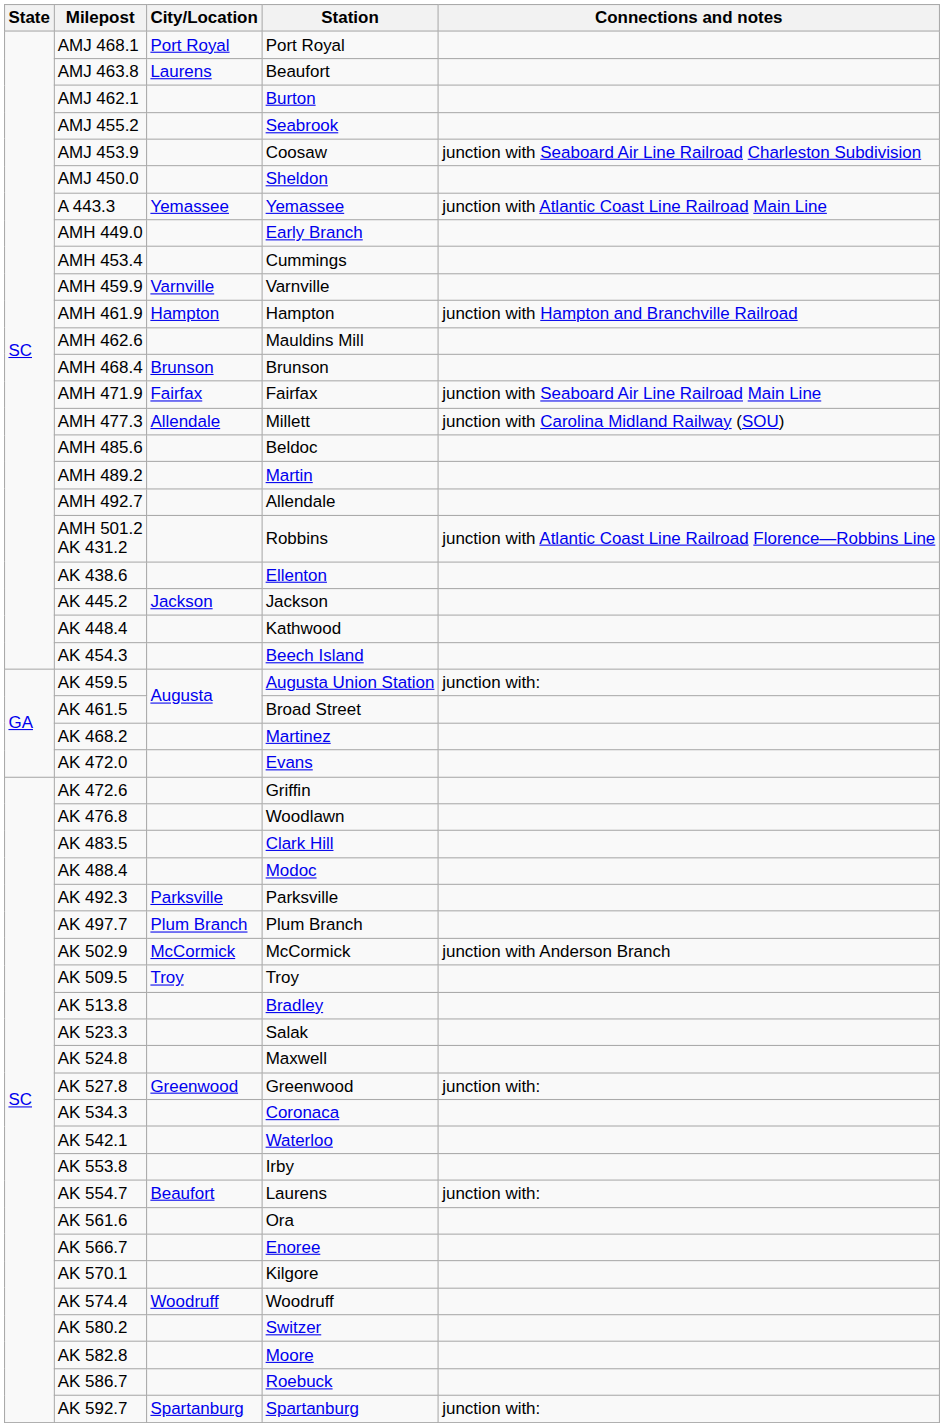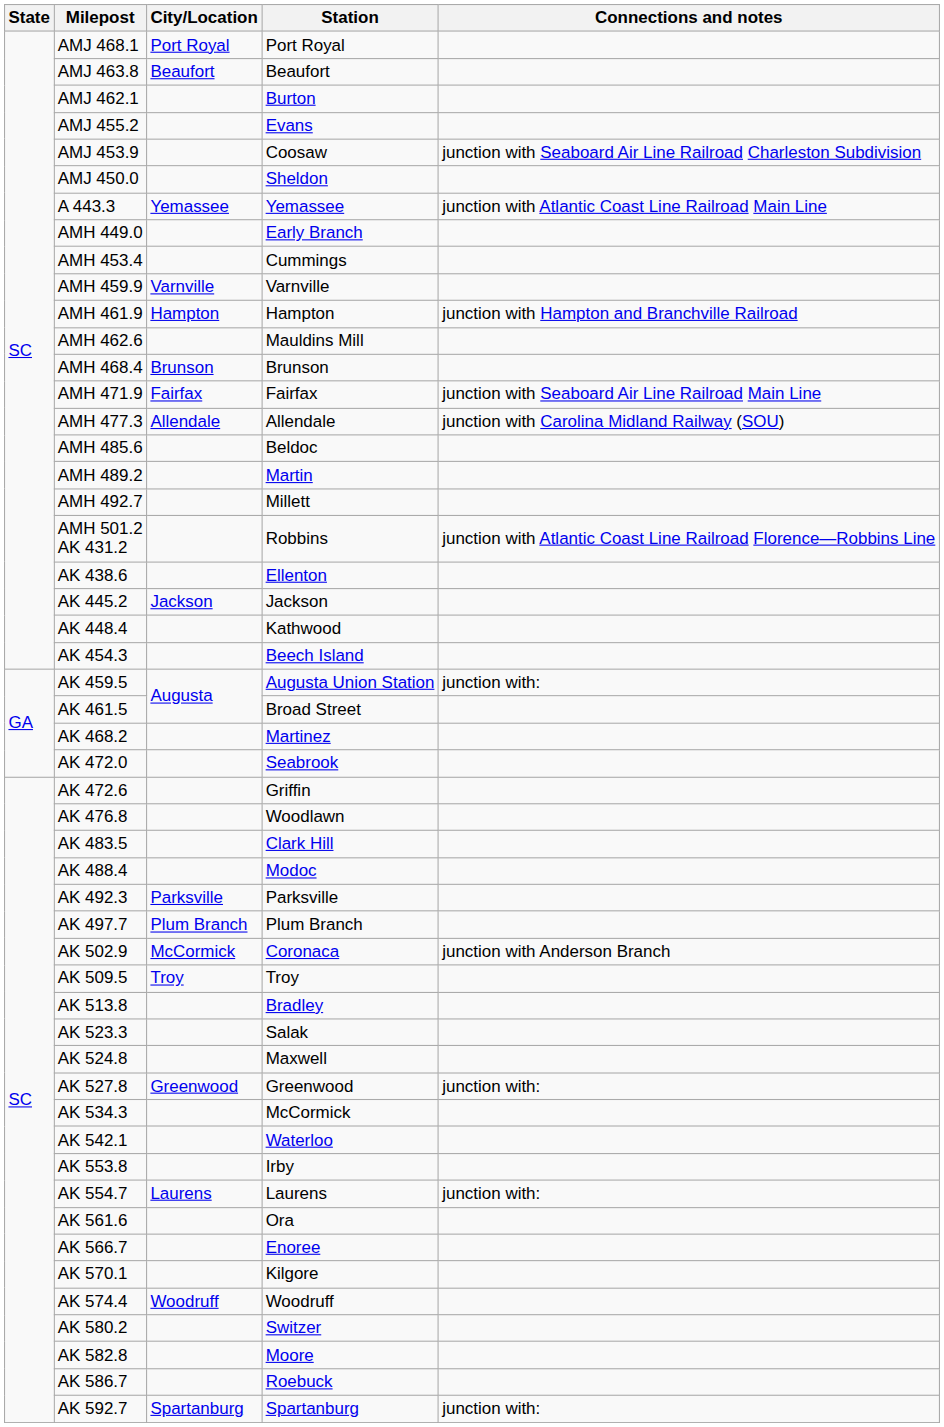 <table class="wikitable">
 <tr>
 <th>State</th>
 <th>Milepost</th>
 <th>City/Location</th>
 <th>Station</th>
 <th>Connections and notes</th>
 </tr>
 <tr>
 <td ! rowspan="23"><a href='#'>SC</a></td>
 <td>AMJ 468.1</td>
 <td><a href='#'>Port Royal</a></td>
 <td>Port Royal</td>
 <td></td>
 </tr>
 <tr>
 <td>AMJ 463.8</td>
-<td><a href='#'>Laurens</a></td>
+<td><a href='#'>Beaufort</a></td>
 <td>Beaufort</td>
 <td></td>
 </tr>
 <tr>
 <td>AMJ 462.1</td>
 <td></td>
 <td><a href='#'>Burton</a></td>
 <td></td>
 </tr>
 <tr>
 <td>AMJ 455.2</td>
 <td></td>
-<td><a href='#'>Seabrook</a></td>
+<td><a href='#'>Evans</a></td>
 <td></td>
 </tr>
 <tr>
 <td>AMJ 453.9</td>
 <td></td>
 <td>Coosaw</td>
 <td>junction with <a href='#'>Seaboard Air Line Railroad</a> <a href='#'>Charleston Subdivision</a></td>
 </tr>
 <tr>
 <td>AMJ 450.0</td>
 <td></td>
 <td><a href='#'>Sheldon</a></td>
 <td></td>
 </tr>
 <tr>
 <td>A 443.3</td>
 <td><a href='#'>Yemassee</a></td>
 <td><a href='#'>Yemassee</a></td>
 <td>junction with <a href='#'>Atlantic Coast Line Railroad</a> <a href='#'>Main Line</a></td>
 </tr>
 <tr>
 <td>AMH 449.0</td>
 <td></td>
 <td><a href='#'>Early Branch</a></td>
 <td></td>
 </tr>
 <tr>
 <td>AMH 453.4</td>
 <td></td>
 <td>Cummings</td>
 <td></td>
 </tr>
 <tr>
 <td>AMH 459.9</td>
 <td><a href='#'>Varnville</a></td>
 <td>Varnville</td>
 <td></td>
 </tr>
 <tr>
 <td>AMH 461.9</td>
 <td><a href='#'>Hampton</a></td>
 <td>Hampton</td>
 <td>junction with <a href='#'>Hampton and Branchville Railroad</a></td>
 </tr>
 <tr>
 <td>AMH 462.6</td>
 <td></td>
 <td>Mauldins Mill</td>
 <td></td>
 </tr>
 <tr>
 <td>AMH 468.4</td>
 <td><a href='#'>Brunson</a></td>
 <td>Brunson</td>
 <td></td>
 </tr>
 <tr>
 <td>AMH 471.9</td>
 <td><a href='#'>Fairfax</a></td>
 <td>Fairfax</td>
 <td>junction with <a href='#'>Seaboard Air Line Railroad</a> <a href='#'>Main Line</a></td>
 </tr>
 <tr>
 <td>AMH 477.3</td>
 <td><a href='#'>Allendale</a></td>
-<td>Millett</td>
+<td>Allendale</td>
 <td>junction with <a href='#'>Carolina Midland Railway</a> (<a href='#'>SOU</a>)</td>
 </tr>
 <tr>
 <td>AMH 485.6</td>
 <td></td>
 <td>Beldoc</td>
 <td></td>
 </tr>
 <tr>
 <td>AMH 489.2</td>
 <td></td>
 <td><a href='#'>Martin</a></td>
 <td></td>
 </tr>
 <tr>
 <td>AMH 492.7</td>
 <td></td>
-<td>Allendale</td>
+<td>Millett</td>
 <td></td>
 </tr>
 <tr>
 <td>AMH 501.2<br>AK 431.2</td>
 <td></td>
 <td>Robbins</td>
 <td>junction with <a href='#'>Atlantic Coast Line Railroad</a> <a href='#'>Florence—Robbins Line</a></td>
 </tr>
 <tr>
 <td>AK 438.6</td>
 <td></td>
 <td><a href='#'>Ellenton</a></td>
 <td></td>
 </tr>
 <tr>
 <td>AK 445.2</td>
 <td><a href='#'>Jackson</a></td>
 <td>Jackson</td>
 <td></td>
 </tr>
 <tr>
 <td>AK 448.4</td>
 <td></td>
 <td>Kathwood</td>
 <td></td>
 </tr>
 <tr>
 <td>AK 454.3</td>
 <td></td>
 <td><a href='#'>Beech Island</a></td>
 <td></td>
 </tr>
 <tr>
 <td ! rowspan="4"><a href='#'>GA</a></td>
 <td>AK 459.5</td>
 <td ! rowspan="2"><a href='#'>Augusta</a></td>
 <td><a href='#'>Augusta Union Station</a></td>
 <td>junction with:<br></td>
 </tr>
 <tr>
 <td>AK 461.5</td>
 <td>Broad Street</td>
 <td></td>
 </tr>
 <tr>
 <td>AK 468.2</td>
 <td></td>
 <td><a href='#'>Martinez</a></td>
 <td></td>
 </tr>
 <tr>
 <td>AK 472.0</td>
 <td></td>
-<td><a href='#'>Evans</a></td>
+<td><a href='#'>Seabrook</a></td>
 <td></td>
 </tr>
 <tr>
 <td ! rowspan="24"><a href='#'>SC</a></td>
 <td>AK 472.6</td>
 <td></td>
 <td>Griffin</td>
 <td></td>
 </tr>
 <tr>
 <td>AK 476.8</td>
 <td></td>
 <td>Woodlawn</td>
 <td></td>
 </tr>
 <tr>
 <td>AK 483.5</td>
 <td></td>
 <td><a href='#'>Clark Hill</a></td>
 <td></td>
 </tr>
 <tr>
 <td>AK 488.4</td>
 <td></td>
 <td><a href='#'>Modoc</a></td>
 <td></td>
 </tr>
 <tr>
 <td>AK 492.3</td>
 <td><a href='#'>Parksville</a></td>
 <td>Parksville</td>
 <td></td>
 </tr>
 <tr>
 <td>AK 497.7</td>
 <td><a href='#'>Plum Branch</a></td>
 <td>Plum Branch</td>
 <td></td>
 </tr>
 <tr>
 <td>AK 502.9</td>
 <td><a href='#'>McCormick</a></td>
-<td>McCormick</td>
+<td><a href='#'>Coronaca</a></td>
 <td>junction with Anderson Branch</td>
 </tr>
 <tr>
 <td>AK 509.5</td>
 <td><a href='#'>Troy</a></td>
 <td>Troy</td>
 <td></td>
 </tr>
 <tr>
 <td>AK 513.8</td>
 <td></td>
 <td><a href='#'>Bradley</a></td>
 <td></td>
 </tr>
 <tr>
 <td>AK 523.3</td>
 <td></td>
 <td>Salak</td>
 <td></td>
 </tr>
 <tr>
 <td>AK 524.8</td>
 <td></td>
 <td>Maxwell</td>
 <td></td>
 </tr>
 <tr>
 <td>AK 527.8</td>
 <td><a href='#'>Greenwood</a></td>
 <td>Greenwood</td>
 <td>junction with:<br></td>
 </tr>
 <tr>
 <td>AK 534.3</td>
 <td></td>
-<td><a href='#'>Coronaca</a></td>
+<td>McCormick</td>
 <td></td>
 </tr>
 <tr>
 <td>AK 542.1</td>
 <td></td>
 <td><a href='#'>Waterloo</a></td>
 <td></td>
 </tr>
 <tr>
 <td>AK 553.8</td>
 <td></td>
 <td>Irby</td>
 <td></td>
 </tr>
 <tr>
 <td>AK 554.7</td>
-<td><a href='#'>Beaufort</a></td>
+<td><a href='#'>Laurens</a></td>
 <td>Laurens</td>
 <td>junction with:<br></td>
 </tr>
 <tr>
 <td>AK 561.6</td>
 <td></td>
 <td>Ora</td>
 <td></td>
 </tr>
 <tr>
 <td>AK 566.7</td>
 <td></td>
 <td><a href='#'>Enoree</a></td>
 <td></td>
 </tr>
 <tr>
 <td>AK 570.1</td>
 <td></td>
 <td>Kilgore</td>
 <td></td>
 </tr>
 <tr>
 <td>AK 574.4</td>
 <td><a href='#'>Woodruff</a></td>
 <td>Woodruff</td>
 <td></td>
 </tr>
 <tr>
 <td>AK 580.2</td>
 <td></td>
 <td><a href='#'>Switzer</a></td>
 <td></td>
 </tr>
 <tr>
 <td>AK 582.8</td>
 <td></td>
 <td><a href='#'>Moore</a></td>
 <td></td>
 </tr>
 <tr>
 <td>AK 586.7</td>
 <td></td>
 <td><a href='#'>Roebuck</a></td>
 <td></td>
 </tr>
 <tr>
 <td>AK 592.7</td>
 <td><a href='#'>Spartanburg</a></td>
 <td><a href='#'>Spartanburg</a></td>
 <td>junction with:<br></td>
 </tr>
 <tr>
 </tr>
 </table>
